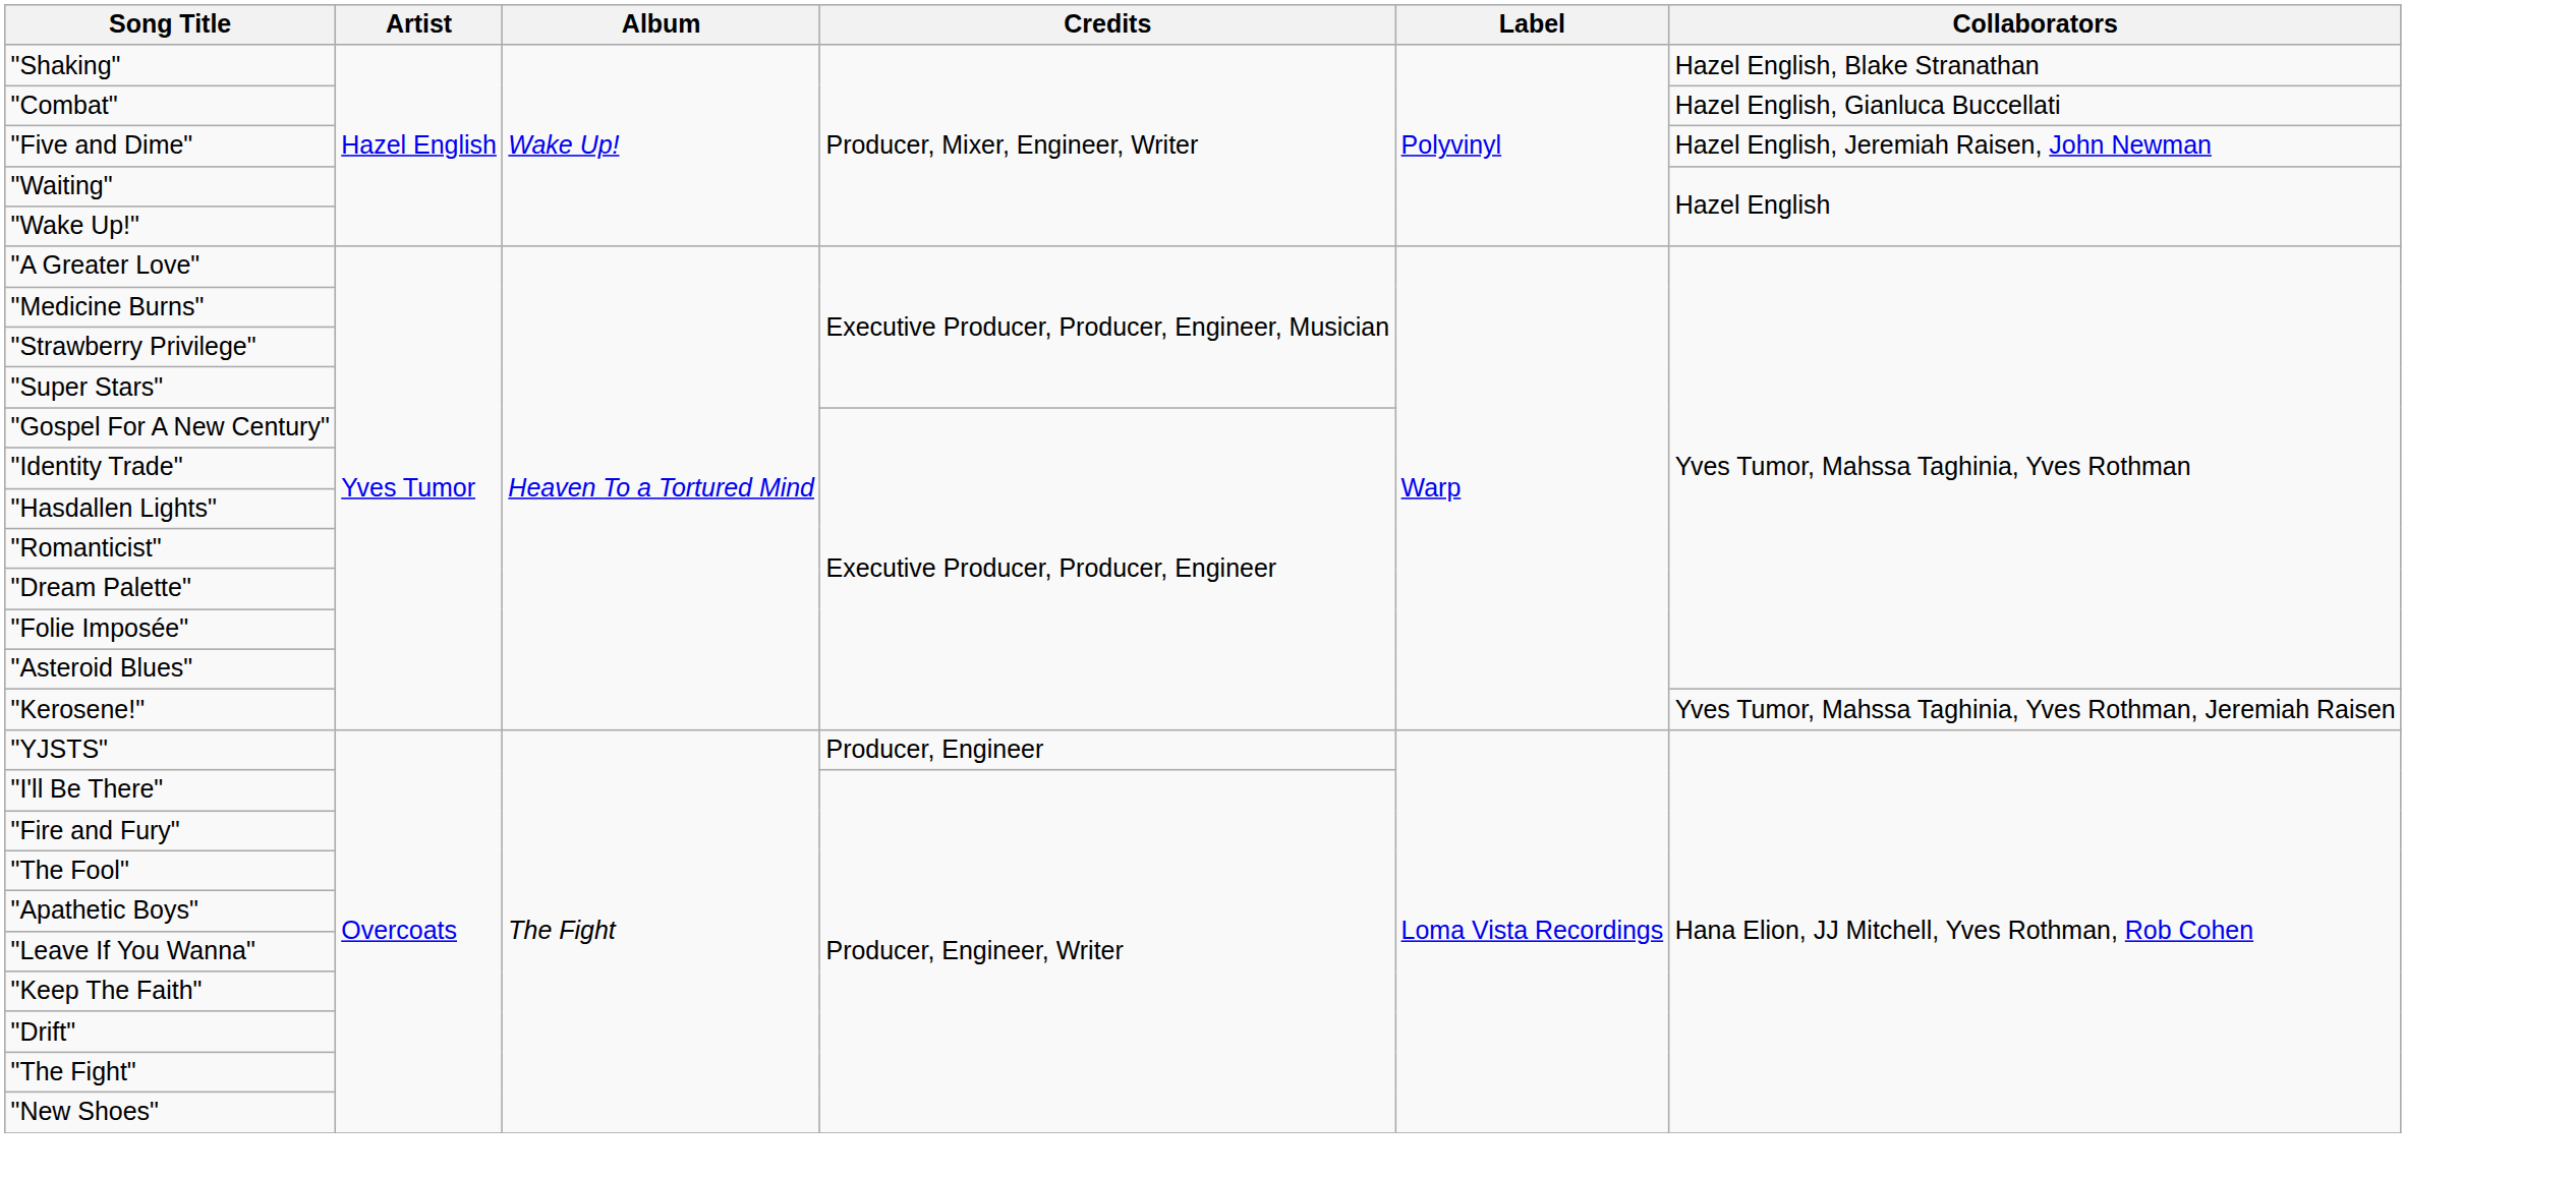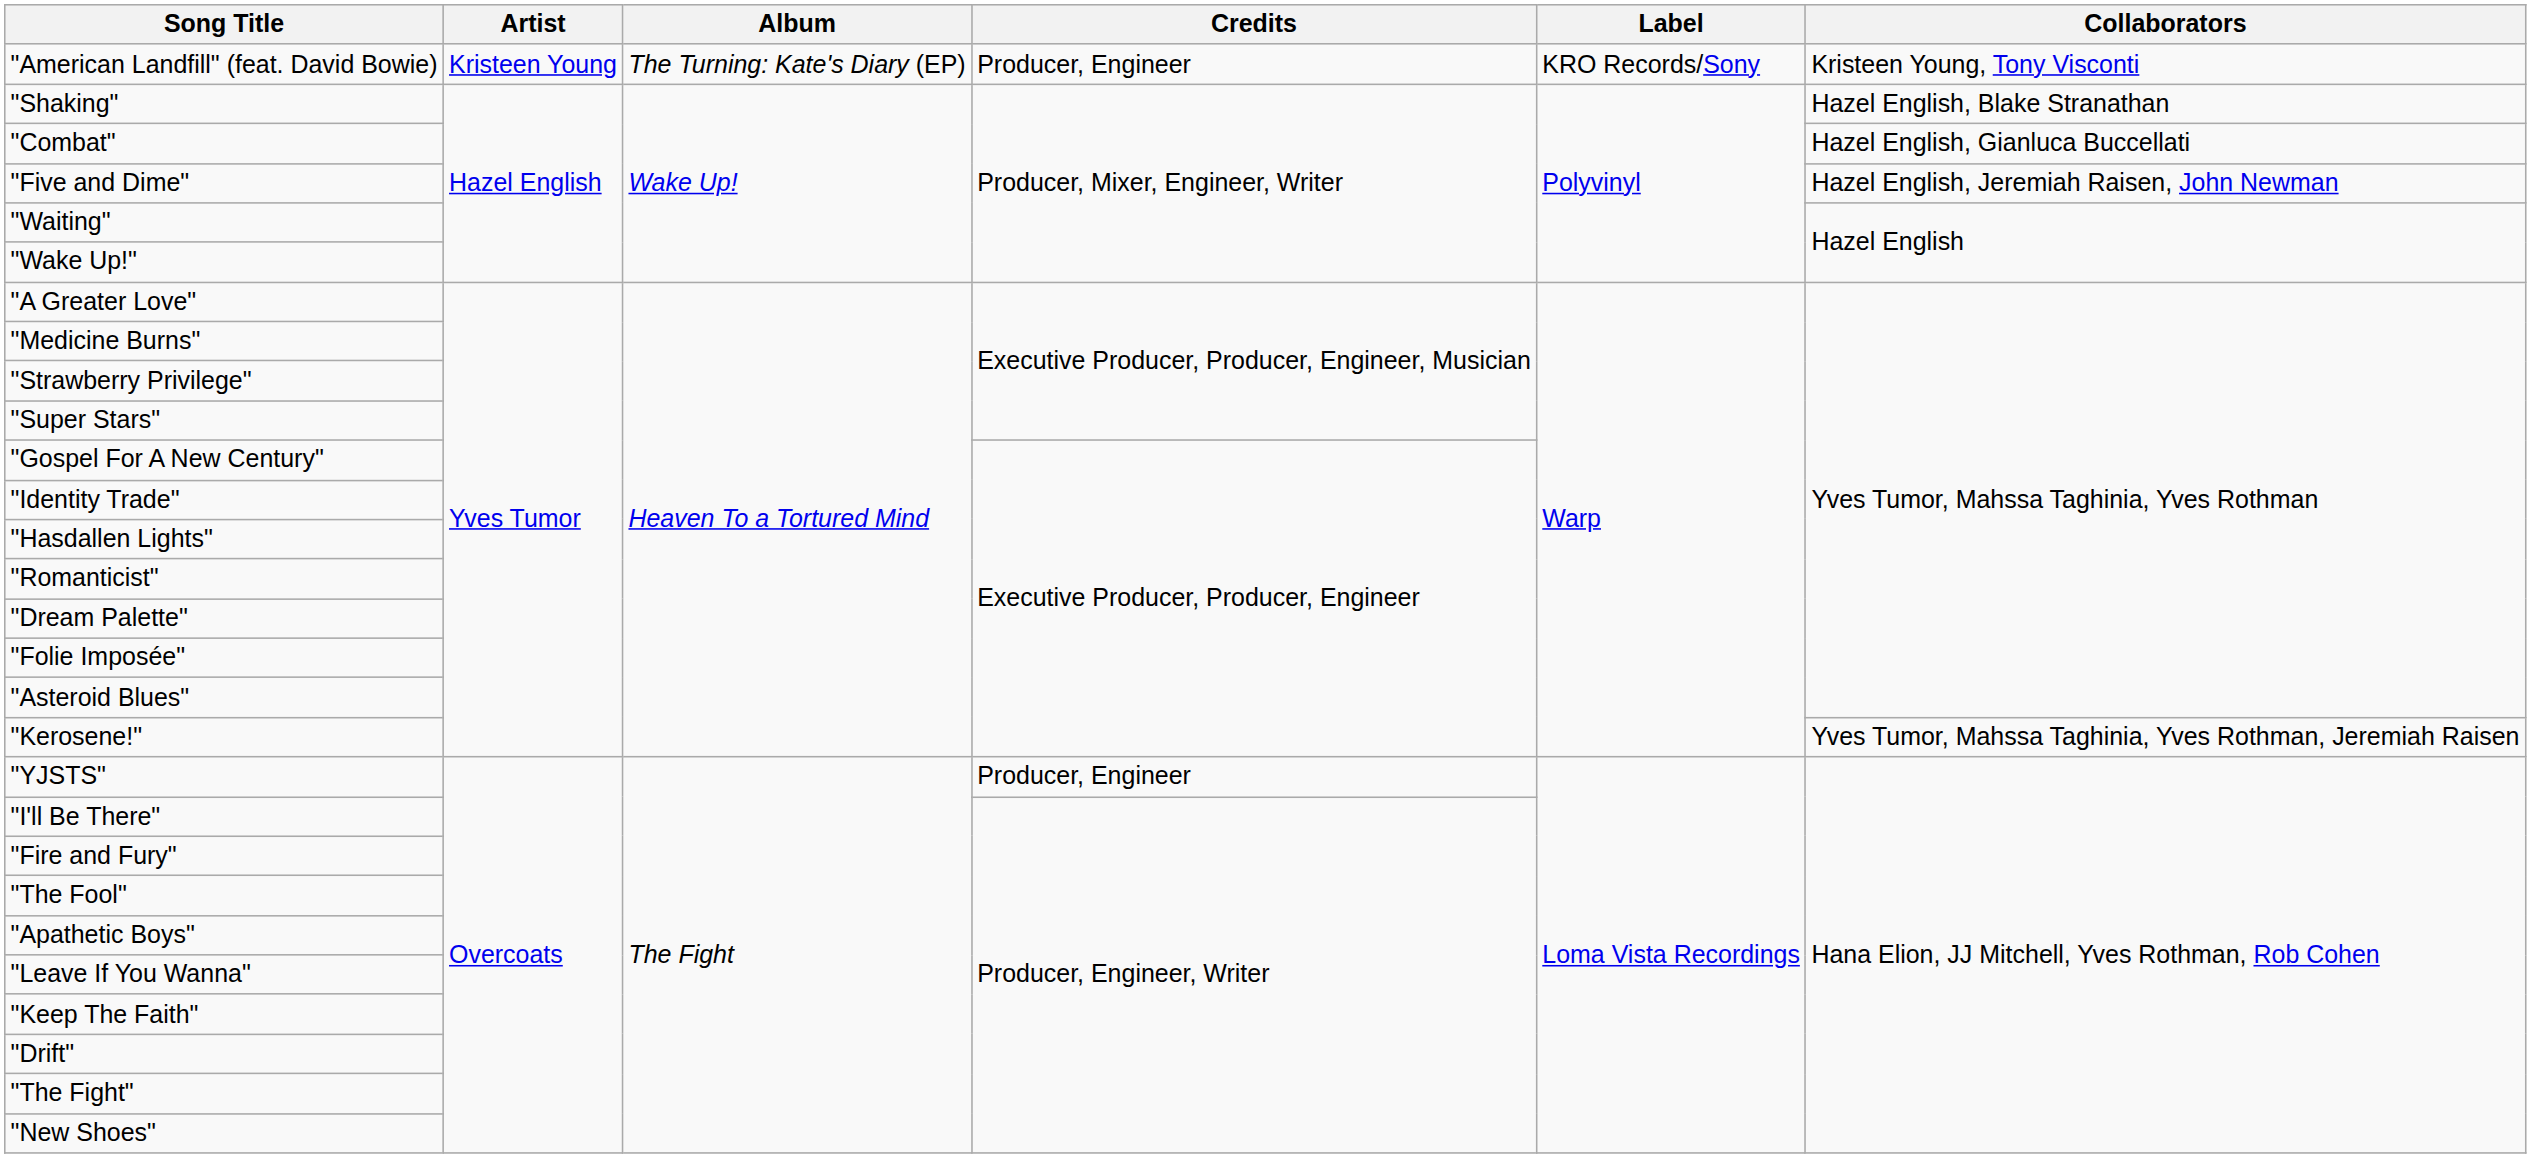 <table class="wikitable">
 <tr>
 <th>Song Title</th>
 <th>Artist</th>
 <th>Album</th>
 <th>Credits</th>
 <th>Label</th>
 <th>Collaborators</th>
+</tr>
+<tr>
+<td>"American Landfill" (feat. David Bowie)</td>
+<td><a href='#'>Kristeen Young</a></td>
+<td><em>The Turning: Kate's Diary</em> (EP)</td>
+<td>Producer, Engineer</td>
+<td>KRO Records/<a href='#'>Sony</a></td>
+<td>Kristeen Young, <a href='#'>Tony Visconti</a></td>
 </tr>
 <tr>
 <td>"Shaking"</td>
 <td rowspan="5"><a href='#'>Hazel English</a></td>
 <td rowspan="5"><a href='#'><em>Wake Up!</em></a></td>
 <td rowspan="5">Producer, Mixer, Engineer, Writer</td>
 <td rowspan="5"><a href='#'>Polyvinyl</a></td>
 <td>Hazel English, Blake Stranathan</td>
 </tr>
 <tr>
 <td>"Combat"</td>
 <td>Hazel English, Gianluca Buccellati</td>
 </tr>
 <tr>
 <td>"Five and Dime"</td>
 <td>Hazel English, Jeremiah Raisen, <a href='#'>John Newman</a></td>
 </tr>
 <tr>
 <td>"Waiting"</td>
 <td rowspan="2">Hazel English</td>
 </tr>
 <tr>
 <td>"Wake Up!"</td>
 </tr>
 <tr>
 <td>"A Greater Love"</td>
 <td rowspan="12"><a href='#'>Yves Tumor</a></td>
 <td rowspan="12"><a href='#'><em>Heaven To a Tortured Mind</em></a></td>
 <td rowspan="4">Executive Producer, Producer, Engineer, Musician</td>
 <td rowspan="12"><a href='#'>Warp</a></td>
 <td rowspan="11">Yves Tumor, Mahssa Taghinia, Yves Rothman</td>
 </tr>
 <tr>
 <td>"Medicine Burns"</td>
 </tr>
 <tr>
 <td>"Strawberry Privilege"</td>
 </tr>
 <tr>
 <td>"Super Stars"</td>
 </tr>
 <tr>
 <td>"Gospel For A New Century"</td>
 <td rowspan="8">Executive Producer, Producer, Engineer</td>
 </tr>
 <tr>
 <td>"Identity Trade"</td>
 </tr>
 <tr>
 <td>"Hasdallen Lights"</td>
 </tr>
 <tr>
 <td>"Romanticist"</td>
 </tr>
 <tr>
 <td>"Dream Palette"</td>
 </tr>
 <tr>
 <td>"Folie Imposée"</td>
 </tr>
 <tr>
 <td>"Asteroid Blues"</td>
 </tr>
 <tr>
 <td>"Kerosene!"</td>
 <td>Yves Tumor, Mahssa Taghinia, Yves Rothman, Jeremiah Raisen</td>
 </tr>
 <tr>
 <td>"YJSTS"</td>
 <td rowspan="10"><a href='#'>Overcoats</a></td>
 <td rowspan="10"><em>The Fight</em></td>
 <td>Producer, Engineer</td>
 <td rowspan="10"><a href='#'>Loma Vista Recordings</a></td>
 <td rowspan="10">Hana Elion, JJ Mitchell, Yves Rothman, <a href='#'>Rob Cohen</a></td>
 </tr>
 <tr>
 <td>"I'll Be There"</td>
 <td rowspan="9">Producer, Engineer, Writer</td>
 </tr>
 <tr>
 <td>"Fire and Fury"</td>
 </tr>
 <tr>
 <td>"The Fool"</td>
 </tr>
 <tr>
 <td>"Apathetic Boys"</td>
 </tr>
 <tr>
 <td>"Leave If You Wanna"</td>
 </tr>
 <tr>
 <td>"Keep The Faith"</td>
 </tr>
 <tr>
 <td>"Drift"</td>
 </tr>
 <tr>
 <td>"The Fight"</td>
 </tr>
 <tr>
 <td>"New Shoes"</td>
 </tr>
 </table>
